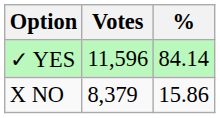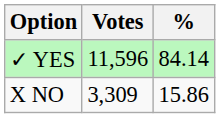 <table class="wikitable">
 <tr>
 <th>Option</th>
 <th>Votes</th>
 <th>%</th>
 </tr>
 <tr>
 <td style=background:#bbf8be>✓ YES</td>
 <td style=background:#bbf8be>11,596</td>
 <td style=background:#bbf8be>84.14</td>
 </tr>
 <tr>
 <td>X NO</td>
-<td>8,379</td>
+<td>3,309</td>
 <td>15.86</td>
 </tr>
 </table>
